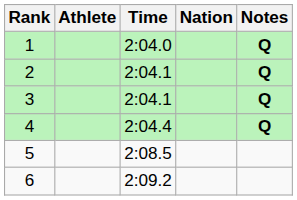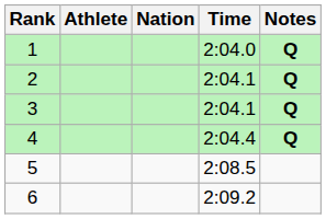 <table class="wikitable sortable" style="text-align:center">
 <tr>
 <th>Rank</th>
 <th>Athlete</th>
+<th>Nation</th>
 <th>Time</th>
-<th>Nation</th>
 <th>Notes</th>
 </tr>
 <tr bgcolor=bbf3bb>
 <td>1</td>
 <td align=left></td>
+<td align=left></td>
 <td>2:04.0</td>
-<td align=left></td>
 <td><strong>Q</strong></td>
 </tr>
 <tr bgcolor=bbf3bb>
 <td>2</td>
 <td align=left></td>
+<td align=left></td>
 <td>2:04.1</td>
-<td align=left></td>
 <td><strong>Q</strong></td>
 </tr>
 <tr bgcolor=bbf3bb>
 <td>3</td>
 <td align=left></td>
+<td align=left></td>
 <td>2:04.1</td>
-<td align=left></td>
 <td><strong>Q</strong></td>
 </tr>
 <tr bgcolor=bbf3bb>
 <td>4</td>
 <td align=left></td>
+<td align=left></td>
 <td>2:04.4</td>
-<td align=left></td>
 <td><strong>Q</strong></td>
 </tr>
 <tr>
 <td>5</td>
 <td align=left></td>
+<td align=left></td>
 <td>2:08.5</td>
-<td align=left></td>
 <td></td>
 </tr>
 <tr>
 <td>6</td>
 <td align=left></td>
+<td align=left></td>
 <td>2:09.2</td>
-<td align=left></td>
 <td></td>
 </tr>
 </table>
